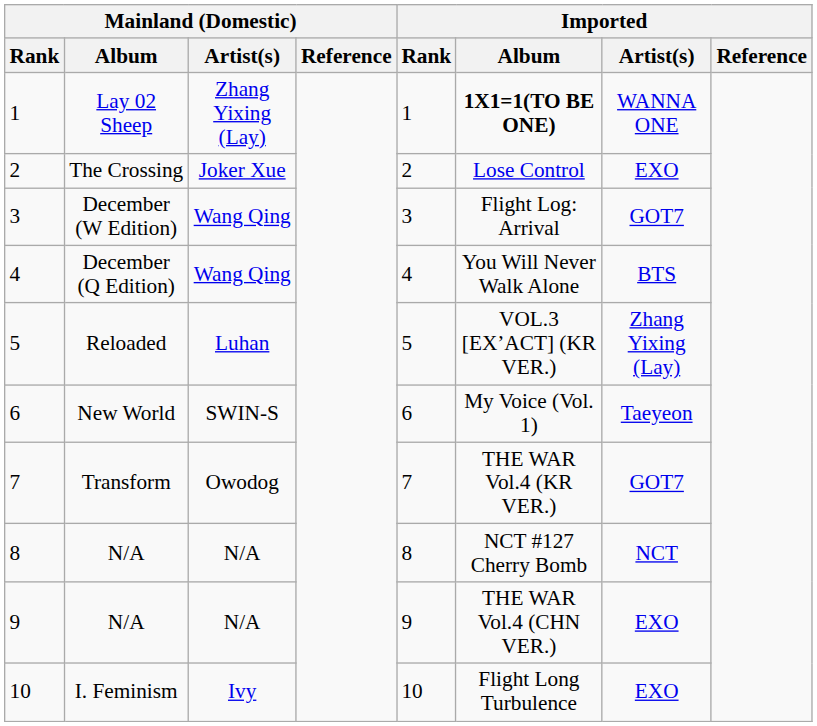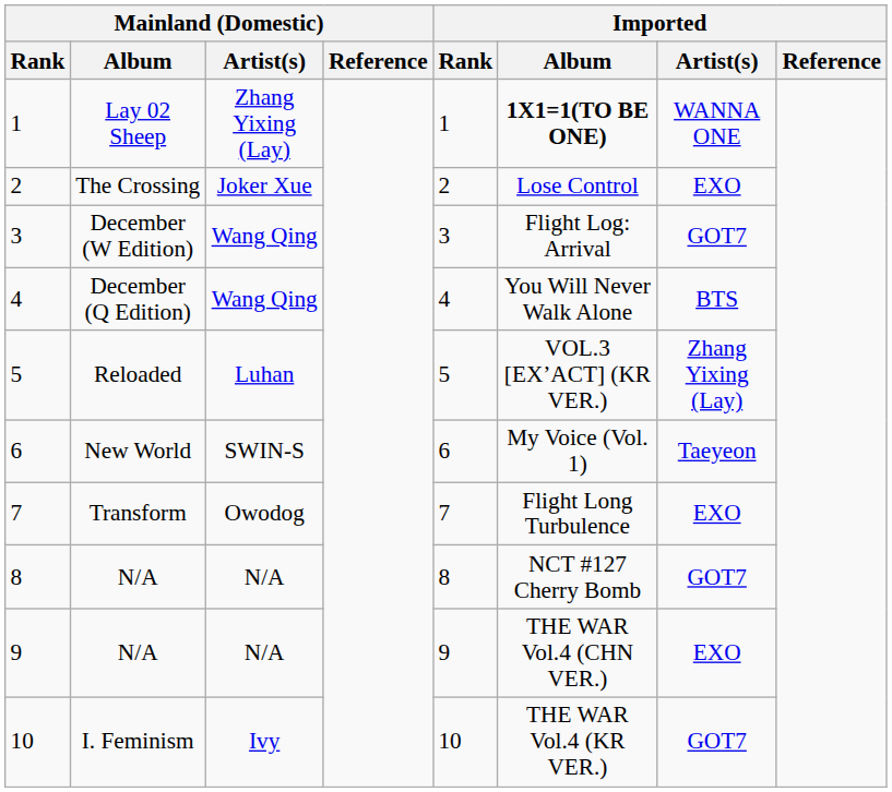 <table class="wikitable">
 <tr>
 <th colspan="4">Mainland (Domestic)</th>
 <th colspan="4">Imported</th>
 </tr>
 <tr>
 <th align="center">Rank</th>
 <th align="center">Album</th>
 <th align="center">Artist(s)</th>
 <th align="center">Reference</th>
 <th>Rank</th>
 <th>Album</th>
 <th>Artist(s)</th>
 <th>Reference</th>
 </tr>
 <tr>
 <td align="left">1</td>
 <td align="center"><a href='#'>Lay 02 Sheep</a></td>
 <td align="center"><a href='#'>Zhang Yixing (Lay)</a></td>
 <td rowspan="10" align="center"></td>
 <td>1</td>
 <td align="center"><strong>1X1=1(TO BE ONE)</strong></td>
 <td align="center"><a href='#'>WANNA ONE</a></td>
 <td rowspan="10" align="center"></td>
 </tr>
 <tr>
 <td align="left">2</td>
 <td align="center">The Crossing</td>
 <td align="center"><a href='#'>Joker Xue</a></td>
 <td align="left">2</td>
 <td align="center"><a href='#'>Lose Control</a></td>
 <td align="center"><a href='#'>EXO</a></td>
 </tr>
 <tr>
 <td align="left">3</td>
 <td align="center">December (W Edition)</td>
 <td align="center"><a href='#'>Wang Qing</a></td>
 <td align="left">3</td>
 <td align="center">Flight Log: Arrival</td>
 <td align="center"><a href='#'>GOT7</a></td>
 </tr>
 <tr>
 <td align="left">4</td>
 <td align="center">December (Q Edition)</td>
 <td align="center"><a href='#'>Wang Qing</a></td>
 <td align="left">4</td>
 <td align="center">You Will Never Walk Alone</td>
 <td align="center"><a href='#'>BTS</a></td>
 </tr>
 <tr>
 <td align="left">5</td>
 <td align="center">Reloaded</td>
 <td align="center"><a href='#'>Luhan</a></td>
 <td align="left">5</td>
 <td align="center">VOL.3 [EX’ACT] (KR VER.)</td>
 <td align="center"><a href='#'>Zhang Yixing (Lay)</a></td>
 </tr>
 <tr>
 <td align="left">6</td>
 <td align="center">New World</td>
 <td align="center">SWIN-S</td>
 <td align="left">6</td>
 <td align="center">My Voice (Vol. 1)</td>
 <td align="center"><a href='#'>Taeyeon</a></td>
 </tr>
 <tr>
 <td align="left">7</td>
 <td align="center">Transform</td>
 <td align="center">Owodog</td>
 <td>7</td>
-<td align="center">THE WAR Vol.4 (KR VER.)</td>
-<td align="center"><a href='#'>GOT7</a></td>
+<td align="center">Flight Long Turbulence</td>
+<td align="center"><a href='#'>EXO</a></td>
 </tr>
 <tr>
 <td align="left">8</td>
 <td align="center">N/A</td>
 <td align="center">N/A</td>
 <td align="left">8</td>
 <td align="center">NCT #127 Cherry Bomb</td>
-<td align="center"><a href='#'>NCT</a></td>
+<td align="center"><a href='#'>GOT7</a></td>
 </tr>
 <tr>
 <td align="left">9</td>
 <td align="center">N/A</td>
 <td align="center">N/A</td>
 <td>9</td>
 <td align="center">THE WAR Vol.4 (CHN VER.)</td>
 <td align="center"><a href='#'>EXO</a></td>
 </tr>
 <tr>
 <td align="left">10</td>
 <td align="center">I. Feminism</td>
 <td align="center"><a href='#'>Ivy</a></td>
 <td align="left">10</td>
-<td align="center">Flight Long Turbulence</td>
-<td align="center"><a href='#'>EXO</a></td>
+<td align="center">THE WAR Vol.4 (KR VER.)</td>
+<td align="center"><a href='#'>GOT7</a></td>
 </tr>
 </table>
